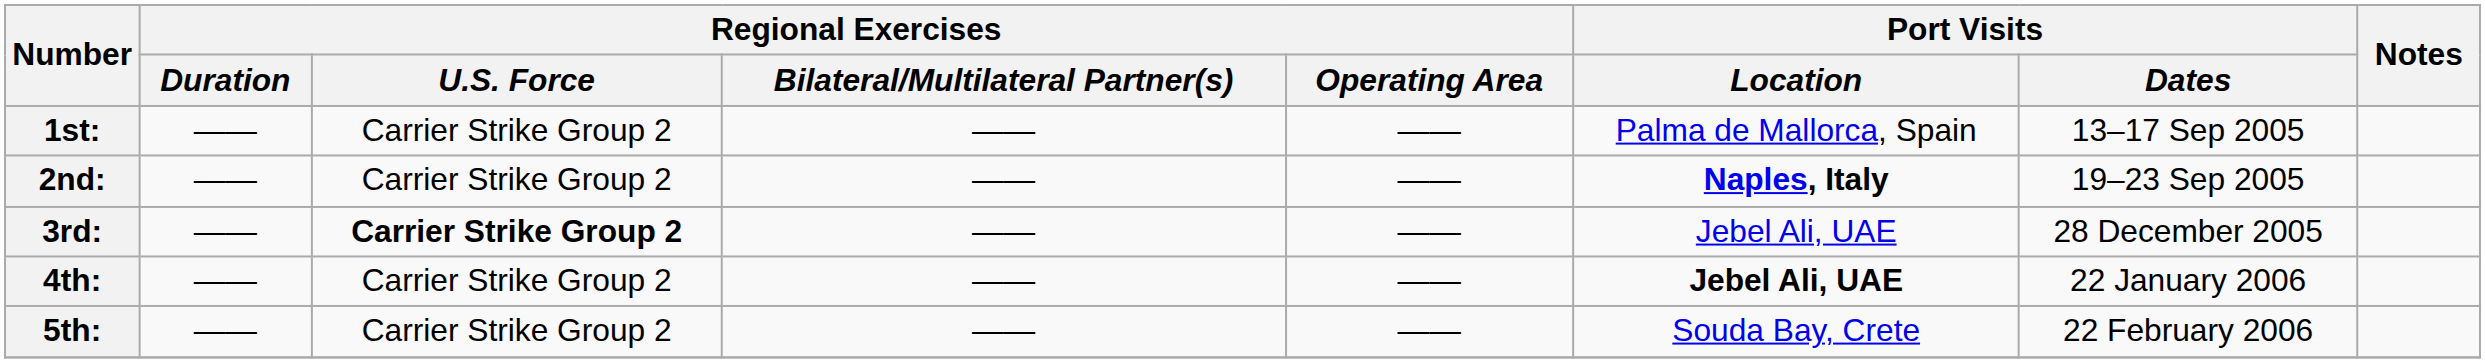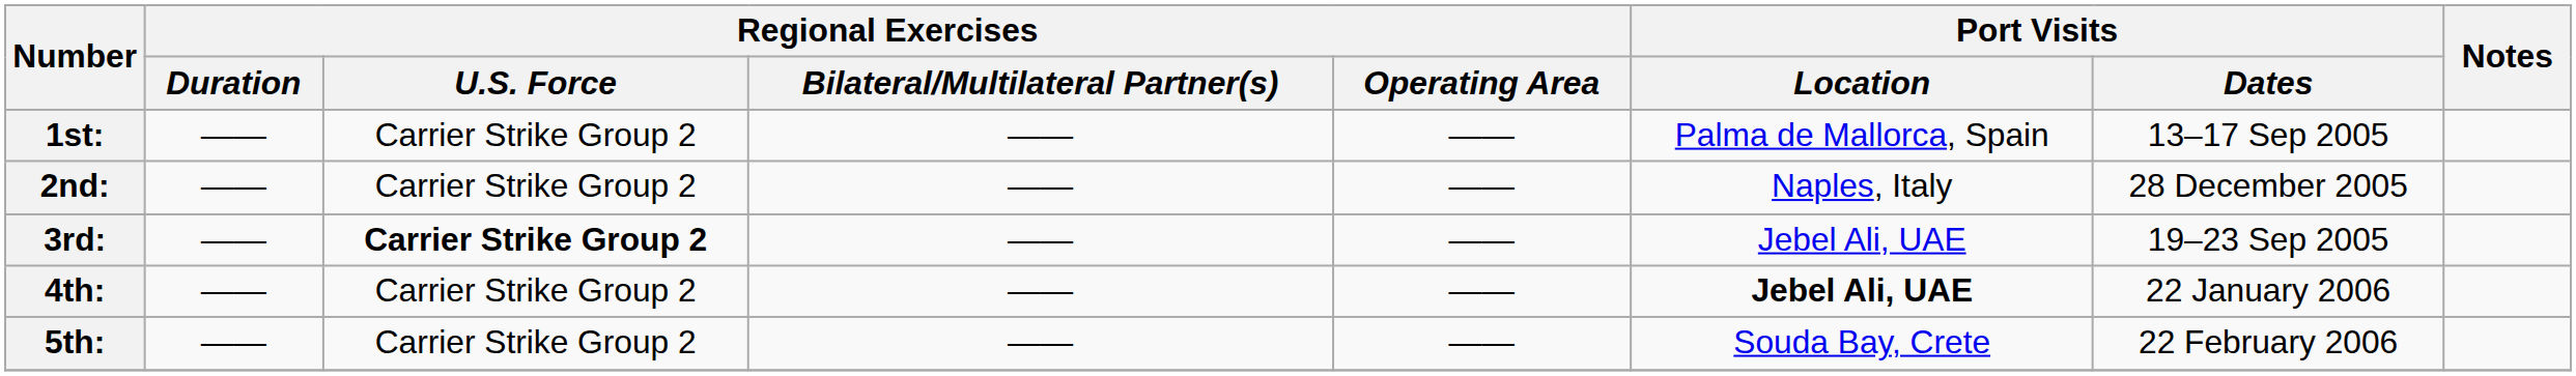 <table class="wikitable" style="text-align:center" width=99%>
 <tr>
 <th rowspan="2" width="5%">Number</th>
 <th colspan="4" align="center">Regional Exercises</th>
 <th colspan="2" align="center">Port Visits</th>
 <th rowspan="2" width="5%">Notes</th>
 </tr>
 <tr>
 <th align="center"><em>Duration</em></th>
 <th align="center"><em>U.S. Force</em></th>
 <th align="center"><em>Bilateral/Multilateral Partner(s)</em></th>
 <th align="center"><em>Operating Area</em></th>
 <th align="center"><em>Location</em></th>
 <th align="center"><em>Dates</em></th>
 </tr>
 <tr>
 <th>1st:</th>
 <td>——</td>
 <td>Carrier Strike Group 2</td>
 <td>——</td>
 <td>——</td>
 <td><a href='#'>Palma de Mallorca</a>, Spain</td>
 <td>13–17 Sep 2005</td>
 <td></td>
 </tr>
 <tr>
 <th>2nd:</th>
 <td>——</td>
 <td>Carrier Strike Group 2</td>
 <td>——</td>
 <td>——</td>
-<td><strong><a href='#'>Naples</a>, Italy</strong></td>
-<td>19–23 Sep 2005</td>
+<td><a href='#'>Naples</a>, Italy</td>
+<td>28 December 2005</td>
 <td></td>
 </tr>
 <tr>
 <th>3rd:</th>
 <td>——</td>
 <td><strong>Carrier Strike Group 2</strong></td>
 <td>——</td>
 <td>——</td>
 <td><a href='#'>Jebel Ali, UAE</a></td>
-<td>28 December 2005</td>
+<td>19–23 Sep 2005</td>
 <td></td>
 </tr>
 <tr>
 <th>4th:</th>
 <td>——</td>
 <td>Carrier Strike Group 2</td>
 <td>——</td>
 <td>——</td>
 <td><strong>Jebel Ali, UAE</strong></td>
 <td>22 January 2006</td>
 <td></td>
 </tr>
 <tr>
 <th>5th:</th>
 <td>——</td>
 <td>Carrier Strike Group 2</td>
 <td>——</td>
 <td>——</td>
 <td><a href='#'>Souda Bay, Crete</a></td>
 <td>22 February 2006</td>
 <td></td>
 </tr>
 <tr>
 </tr>
 </table>
